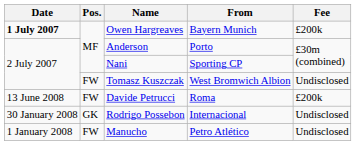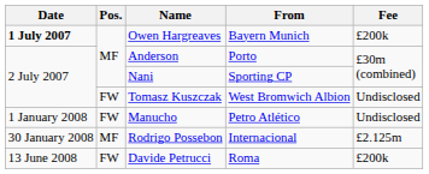 <table class="wikitable">
 <tr>
 <th>Date</th>
 <th>Pos.</th>
 <th>Name</th>
 <th>From</th>
 <th>Fee</th>
 </tr>
 <tr>
 <td><strong>1 July 2007</strong></td>
 <td rowspan="3">MF</td>
 <td> <a href='#'>Owen Hargreaves</a></td>
 <td> <a href='#'>Bayern Munich</a></td>
 <td>£200k</td>
 </tr>
 <tr>
 <td rowspan="3">2 July 2007</td>
 <td> <a href='#'>Anderson</a></td>
 <td> <a href='#'>Porto</a></td>
 <td rowspan="2">£30m<br>(combined)</td>
 </tr>
 <tr>
 <td> <a href='#'>Nani</a></td>
 <td> <a href='#'>Sporting CP</a></td>
 </tr>
 <tr>
 <td>FW</td>
 <td> <a href='#'>Tomasz Kuszczak</a></td>
 <td> <a href='#'>West Bromwich Albion</a></td>
 <td>Undisclosed</td>
 </tr>
 <tr>
+<td>1 January 2008</td>
+<td>FW</td>
+<td> <a href='#'>Manucho</a></td>
+<td> <a href='#'>Petro Atlético</a></td>
+<td>Undisclosed</td>
+</tr>
+<tr>
+<td>30 January 2008</td>
+<td>MF</td>
+<td> <a href='#'>Rodrigo Possebon</a></td>
+<td> <a href='#'>Internacional</a></td>
+<td>£2.125m</td>
+</tr>
+<tr>
 <td>13 June 2008</td>
 <td>FW</td>
 <td> <a href='#'>Davide Petrucci</a></td>
 <td> <a href='#'>Roma</a></td>
 <td>£200k</td>
 </tr>
-<tr>
-<td>30 January 2008</td>
-<td>GK</td>
-<td> <a href='#'>Rodrigo Possebon</a></td>
-<td> <a href='#'>Internacional</a></td>
-<td>Undisclosed</td>
-</tr>
-<tr>
-<td>1 January 2008</td>
-<td>FW</td>
-<td> <a href='#'>Manucho</a></td>
-<td> <a href='#'>Petro Atlético</a></td>
-<td>Undisclosed</td>
-</tr>
 </table>
